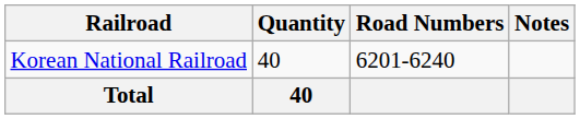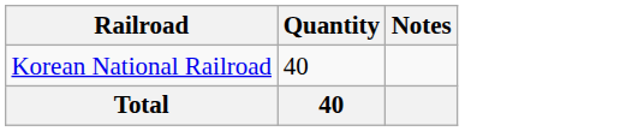 <table class="wikitable">
 <tr>
 <th>Railroad</th>
 <th>Quantity</th>
-<th>Road Numbers</th>
 <th>Notes</th>
 </tr>
 <tr>
 <td><a href='#'>Korean National Railroad</a></td>
 <td>40</td>
-<td>6201-6240</td>
 <td></td>
 </tr>
 <tr>
 <th>Total</th>
 <th>40</th>
 <th></th>
-<th></th>
 </tr>
 </table>
